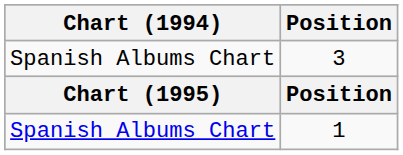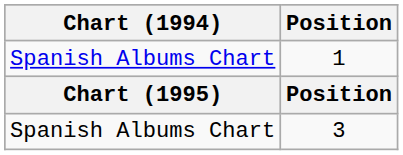 <table class="wikitable sortable">
 <tr>
 <th>Chart (1994)</th>
 <th>Position</th>
 </tr>
 <tr>
-<td>Spanish Albums Chart</td>
-<td style="text-align:center;">3</td>
+<td><a href='#'>Spanish Albums Chart</a></td>
+<td style="text-align:center;">1</td>
 </tr>
 <tr>
 <th>Chart (1995)</th>
 <th>Position</th>
 </tr>
 <tr>
-<td><a href='#'>Spanish Albums Chart</a></td>
-<td style="text-align:center;">1</td>
+<td>Spanish Albums Chart</td>
+<td style="text-align:center;">3</td>
 </tr>
 </table>
